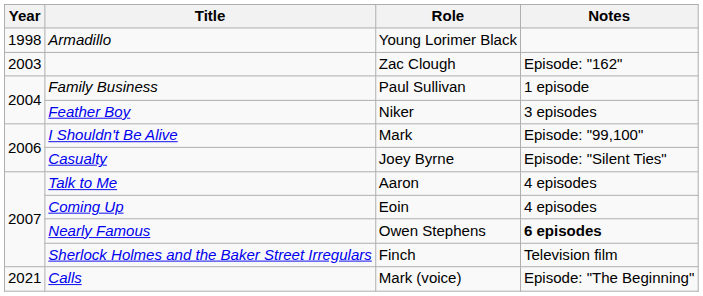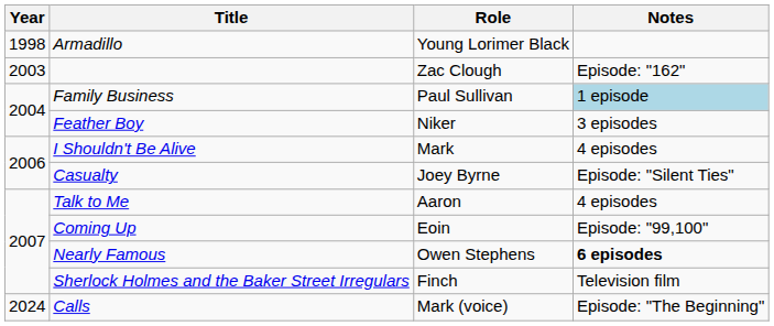 <table class="wikitable sortable">
 <tr>
 <th>Year</th>
 <th>Title</th>
 <th>Role</th>
 <th class="unsortable">Notes</th>
 </tr>
 <tr>
 <td>1998</td>
 <td><em>Armadillo</em></td>
 <td>Young Lorimer Black</td>
 <td></td>
 </tr>
 <tr>
 <td>2003</td>
 <td><em></em></td>
 <td>Zac Clough</td>
 <td>Episode: "162"</td>
 </tr>
 <tr>
 <td rowspan="2">2004</td>
 <td><em>Family Business</em></td>
 <td>Paul Sullivan</td>
-<td>1 episode</td>
+<td style="background: lightblue;">1 episode</td>
 </tr>
 <tr>
 <td><em><a href='#'>Feather Boy</a></em></td>
 <td>Niker</td>
 <td>3 episodes</td>
 </tr>
 <tr>
 <td rowspan="2">2006</td>
 <td><em><a href='#'>I Shouldn't Be Alive</a></em></td>
 <td>Mark</td>
-<td>Episode: "99,100"</td>
+<td>4 episodes</td>
 </tr>
 <tr>
 <td><em><a href='#'>Casualty</a></em></td>
 <td>Joey Byrne</td>
 <td>Episode: "Silent Ties"</td>
 </tr>
 <tr>
 <td rowspan="4">2007</td>
 <td><em><a href='#'>Talk to Me</a></em></td>
 <td>Aaron</td>
 <td>4 episodes</td>
 </tr>
 <tr>
 <td><em><a href='#'>Coming Up</a></em></td>
 <td>Eoin</td>
-<td>4 episodes</td>
+<td>Episode: "99,100"</td>
 </tr>
 <tr>
 <td><em><a href='#'>Nearly Famous</a></em></td>
 <td>Owen Stephens</td>
 <td><strong>6 episodes</strong></td>
 </tr>
 <tr>
 <td><em><a href='#'>Sherlock Holmes and the Baker Street Irregulars</a></em></td>
 <td>Finch</td>
 <td>Television film</td>
 </tr>
 <tr>
-<td>2021</td>
+<td>2024</td>
 <td><em><a href='#'>Calls</a></em></td>
 <td>Mark (voice)</td>
 <td>Episode: "The Beginning"</td>
 </tr>
 </table>
